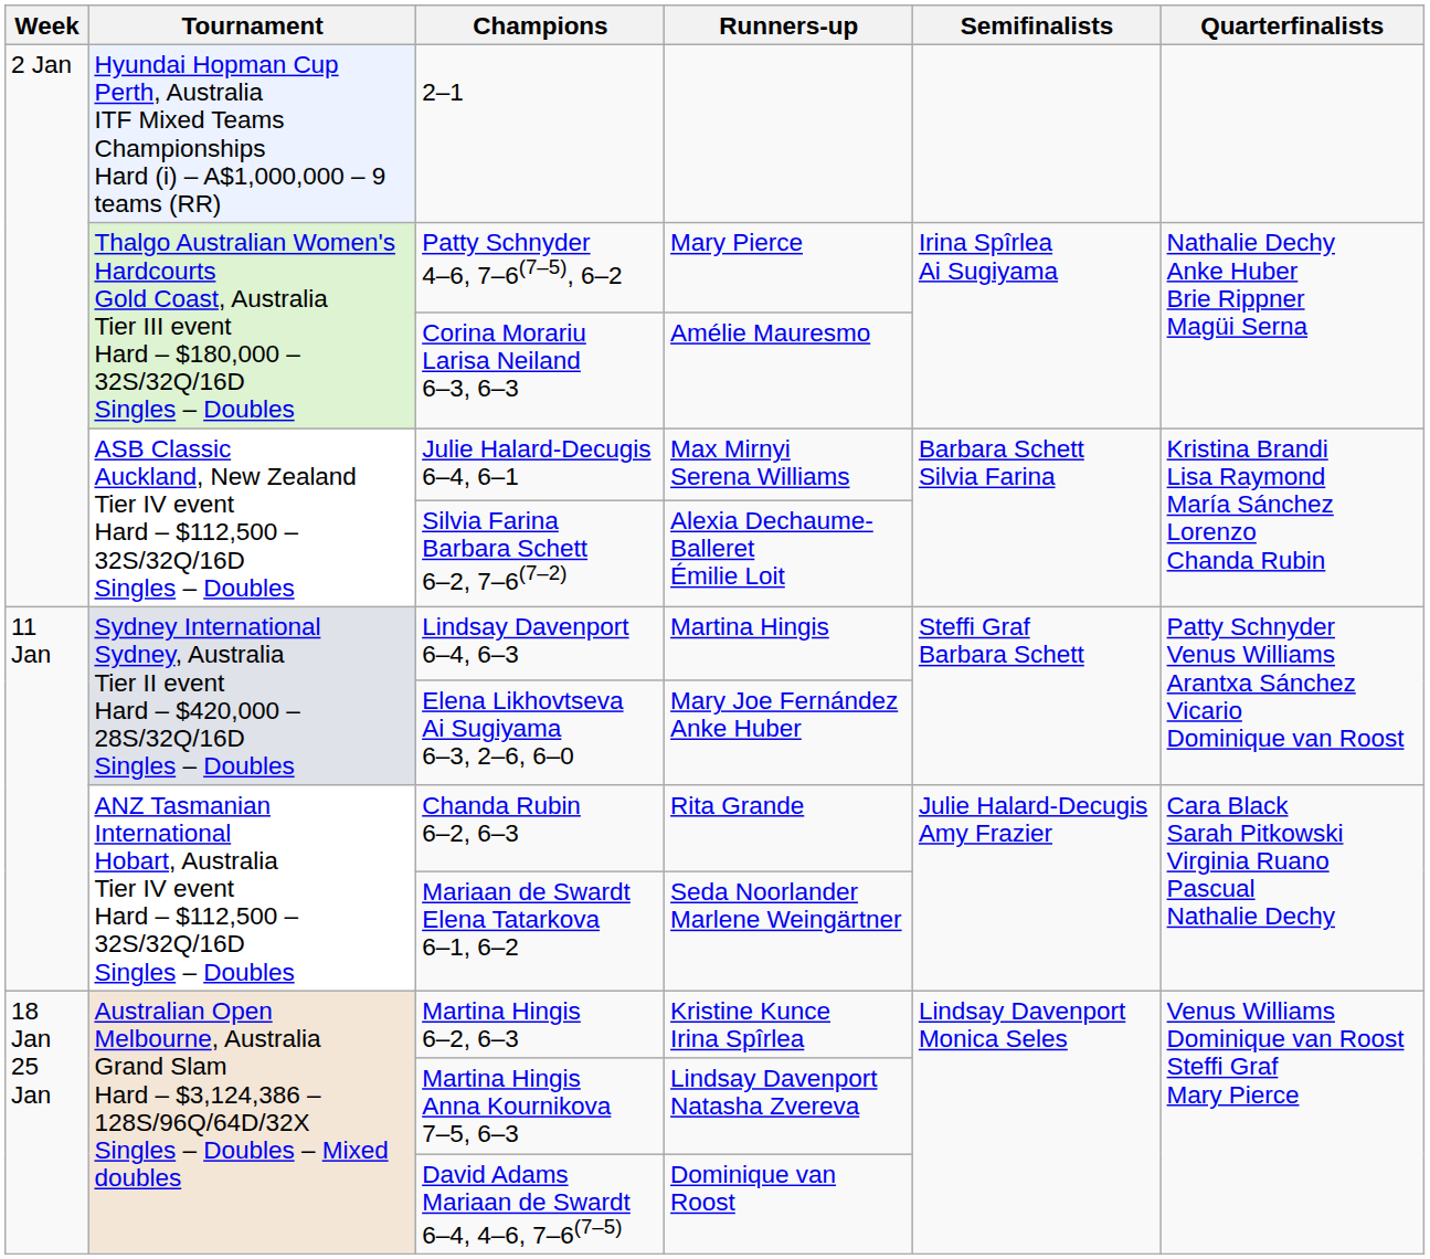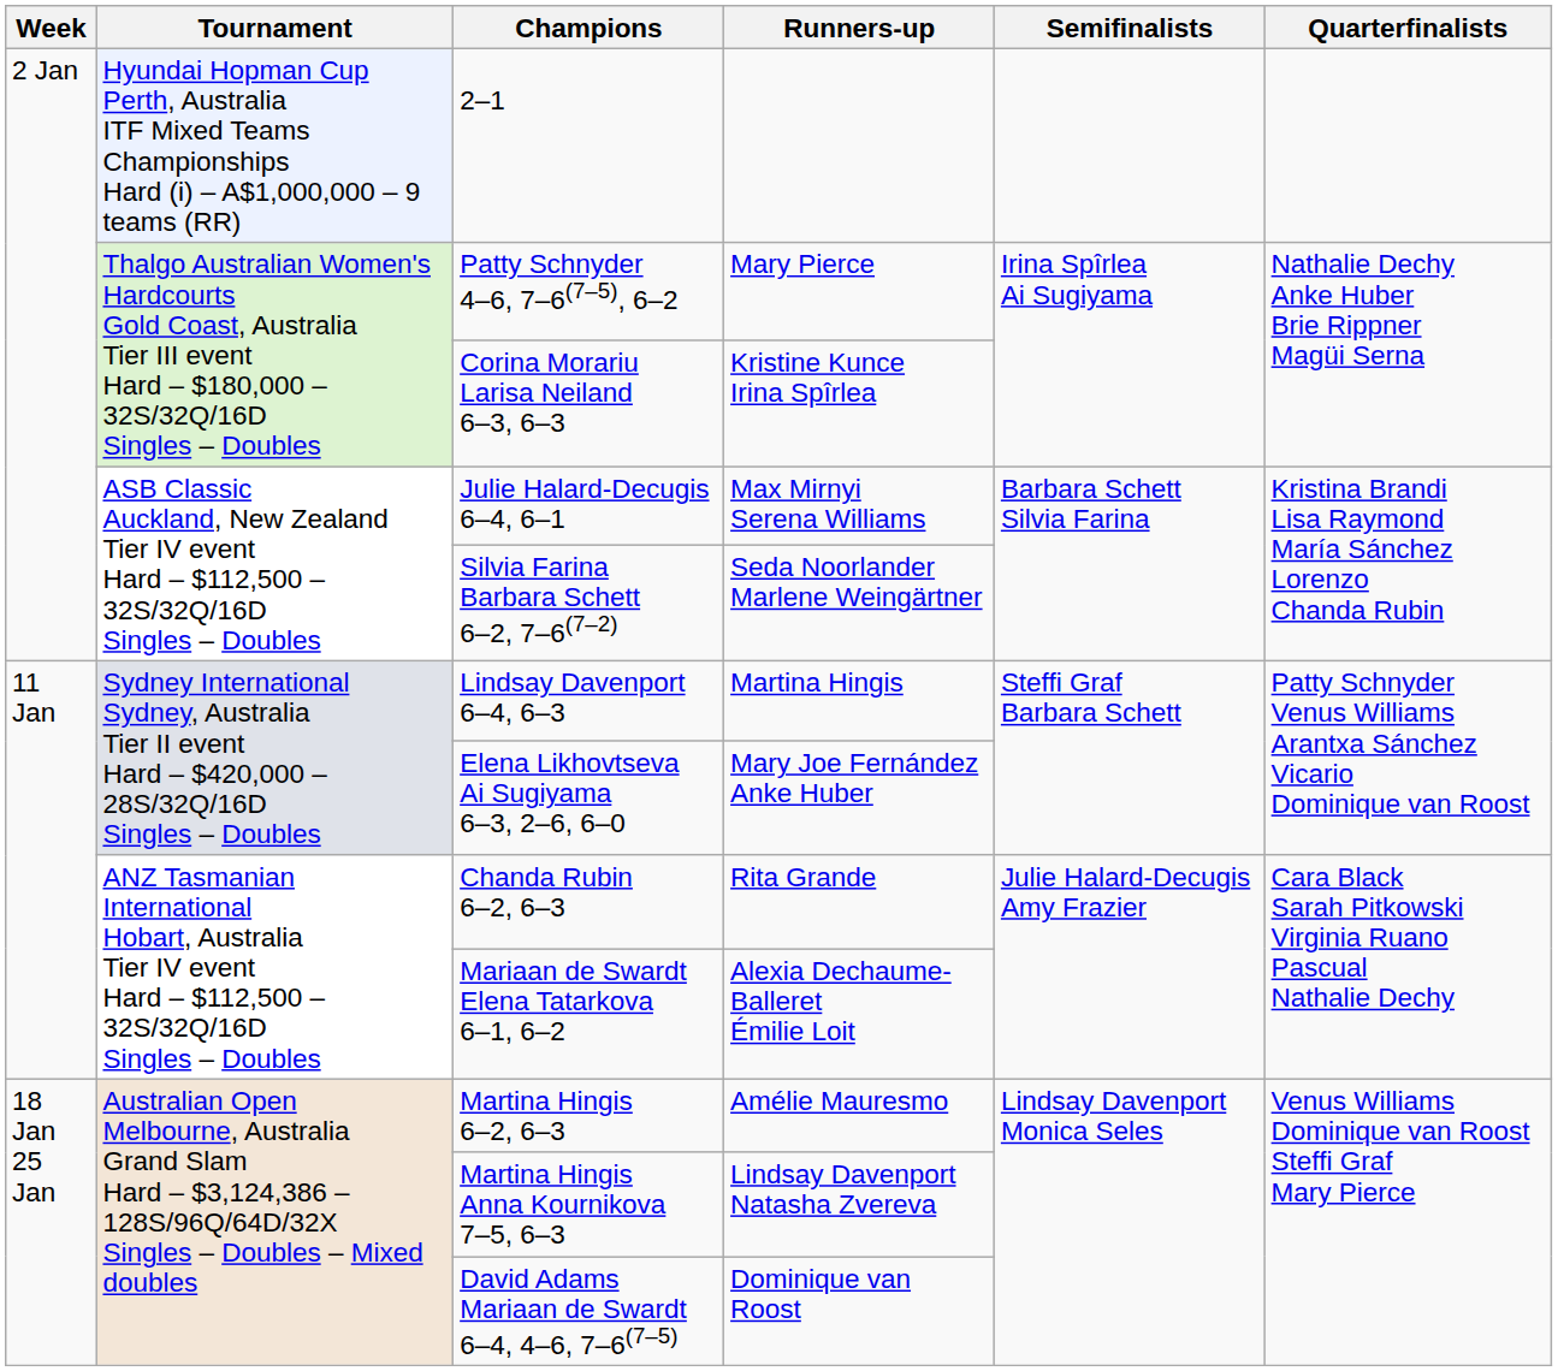 <table class=wikitable style=font-size:95%>
 <tr>
 <th style="width:48px;">Week</th>
 <th style="width:248px;">Tournament</th>
 <th style="width:200px;">Champions</th>
 <th style="width:200px;">Runners-up</th>
 <th style="width:190px;">Semifinalists</th>
 <th style="width:190px;">Quarterfinalists</th>
 </tr>
 <tr valign=top>
 <td rowspan=5>2 Jan</td>
 <td bgcolor=#ECF2FF><a href='#'>Hyundai Hopman Cup</a><br> <a href='#'>Perth</a>, Australia<br>ITF Mixed Teams Championships<br>Hard (i) – A$1,000,000 – 9 teams (RR)</td>
 <td><br>2–1</td>
 <td></td>
 <td><br><br></td>
 <td><br><br></td>
 </tr>
 <tr valign="top">
 <td bgcolor=#DDF3D1 rowspan=2><a href='#'>Thalgo Australian Women's Hardcourts</a><br> <a href='#'>Gold Coast</a>, Australia <br>Tier III event <br> Hard – $180,000 – 32S/32Q/16D<br><a href='#'>Singles</a> – <a href='#'>Doubles</a></td>
 <td> <a href='#'>Patty Schnyder</a> <br> 4–6, 7–6<sup>(7–5)</sup>, 6–2</td>
 <td> <a href='#'>Mary Pierce</a></td>
 <td rowspan=2> <a href='#'>Irina Spîrlea</a><br> <a href='#'>Ai Sugiyama</a></td>
 <td rowspan=2> <a href='#'>Nathalie Dechy</a>  <br>  <a href='#'>Anke Huber</a> <br> <a href='#'>Brie Rippner</a><br>   <a href='#'>Magüi Serna</a></td>
 </tr>
 <tr valign="top">
 <td> <a href='#'>Corina Morariu</a> <br>  <a href='#'>Larisa Neiland</a><br>6–3, 6–3</td>
-<td> <a href='#'>Amélie Mauresmo</a></td>
+<td> <a href='#'>Kristine Kunce</a> <br>  <a href='#'>Irina Spîrlea</a></td>
 </tr>
 <tr valign="top">
 <td bgcolor=#FFFFFF rowspan=2><a href='#'>ASB Classic</a><br> <a href='#'>Auckland</a>, New Zealand <br>Tier IV event<br>Hard – $112,500 – 32S/32Q/16D<br><a href='#'>Singles</a> – <a href='#'>Doubles</a></td>
 <td> <a href='#'>Julie Halard-Decugis</a> <br> 6–4, 6–1</td>
 <td> <a href='#'>Max Mirnyi</a> <br>  <a href='#'>Serena Williams</a></td>
 <td rowspan=2> <a href='#'>Barbara Schett</a><br> <a href='#'>Silvia Farina</a></td>
 <td rowspan=2> <a href='#'>Kristina Brandi</a>  <br>  <a href='#'>Lisa Raymond</a> <br> <a href='#'>María Sánchez Lorenzo</a><br>   <a href='#'>Chanda Rubin</a></td>
 </tr>
 <tr valign="top">
 <td> <a href='#'>Silvia Farina</a> <br>  <a href='#'>Barbara Schett</a><br>6–2, 7–6<sup>(7–2)</sup></td>
-<td> <a href='#'>Alexia Dechaume-Balleret</a> <br>  <a href='#'>Émilie Loit</a></td>
+<td> <a href='#'>Seda Noorlander</a> <br>  <a href='#'>Marlene Weingärtner</a></td>
 </tr>
 <tr valign="top">
 <td rowspan=4>11 Jan</td>
 <td bgcolor=#dfe2e9 rowspan=2><a href='#'>Sydney International</a><br> <a href='#'>Sydney</a>, Australia <br>Tier II event <br> Hard – $420,000 – 28S/32Q/16D<br><a href='#'>Singles</a> – <a href='#'>Doubles</a></td>
 <td> <a href='#'>Lindsay Davenport</a> <br> 6–4, 6–3</td>
 <td> <a href='#'>Martina Hingis</a></td>
 <td rowspan=2> <a href='#'>Steffi Graf</a><br> <a href='#'>Barbara Schett</a></td>
 <td rowspan=2> <a href='#'>Patty Schnyder</a>  <br>  <a href='#'>Venus Williams</a> <br> <a href='#'>Arantxa Sánchez Vicario</a><br>   <a href='#'>Dominique van Roost</a></td>
 </tr>
 <tr valign="top">
 <td> <a href='#'>Elena Likhovtseva</a> <br>  <a href='#'>Ai Sugiyama</a><br>6–3, 2–6, 6–0</td>
 <td> <a href='#'>Mary Joe Fernández</a> <br>  <a href='#'>Anke Huber</a></td>
 </tr>
 <tr valign="top">
 <td bgcolor=#FFFFFF rowspan=2><a href='#'>ANZ Tasmanian International</a><br> <a href='#'>Hobart</a>, Australia <br>Tier IV event <br> Hard – $112,500 – 32S/32Q/16D<br><a href='#'>Singles</a> – <a href='#'>Doubles</a></td>
 <td> <a href='#'>Chanda Rubin</a> <br> 6–2, 6–3</td>
 <td> <a href='#'>Rita Grande</a></td>
 <td rowspan=2> <a href='#'>Julie Halard-Decugis</a><br> <a href='#'>Amy Frazier</a></td>
 <td rowspan=2> <a href='#'>Cara Black</a>  <br>  <a href='#'>Sarah Pitkowski</a> <br> <a href='#'>Virginia Ruano Pascual</a><br>   <a href='#'>Nathalie Dechy</a></td>
 </tr>
 <tr valign="top">
 <td> <a href='#'>Mariaan de Swardt</a> <br>  <a href='#'>Elena Tatarkova</a><br>6–1, 6–2</td>
-<td> <a href='#'>Seda Noorlander</a> <br>  <a href='#'>Marlene Weingärtner</a></td>
+<td> <a href='#'>Alexia Dechaume-Balleret</a> <br>  <a href='#'>Émilie Loit</a></td>
 </tr>
 <tr valign="top">
 <td rowspan=3>18 Jan<br>25 Jan</td>
 <td bgcolor=#F3E6D7 rowspan=3><a href='#'>Australian Open</a><br> <a href='#'>Melbourne</a>, Australia <br>Grand Slam<br>Hard – $3,124,386 – 128S/96Q/64D/32X<br><a href='#'>Singles</a> – <a href='#'>Doubles</a> – <a href='#'>Mixed doubles</a></td>
 <td> <a href='#'>Martina Hingis</a> <br> 6–2, 6–3</td>
-<td> <a href='#'>Kristine Kunce</a> <br>  <a href='#'>Irina Spîrlea</a></td>
+<td> <a href='#'>Amélie Mauresmo</a></td>
 <td rowspan=3> <a href='#'>Lindsay Davenport</a><br> <a href='#'>Monica Seles</a></td>
 <td rowspan=3> <a href='#'>Venus Williams</a>  <br>  <a href='#'>Dominique van Roost</a> <br> <a href='#'>Steffi Graf</a><br>   <a href='#'>Mary Pierce</a></td>
 </tr>
 <tr valign="top">
 <td> <a href='#'>Martina Hingis</a> <br>  <a href='#'>Anna Kournikova</a><br>7–5, 6–3</td>
 <td> <a href='#'>Lindsay Davenport</a> <br>  <a href='#'>Natasha Zvereva</a></td>
 </tr>
 <tr valign="top">
 <td> <a href='#'>David Adams</a> <br>  <a href='#'>Mariaan de Swardt</a><br>6–4, 4–6, 7–6<sup>(7–5)</sup></td>
 <td> <a href='#'>Dominique van Roost</a></td>
 </tr>
 </table>
